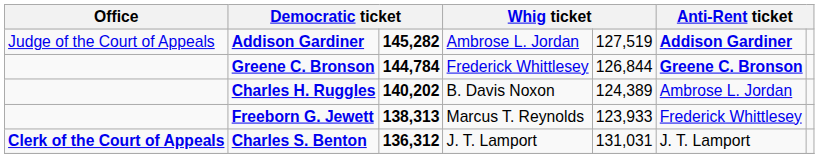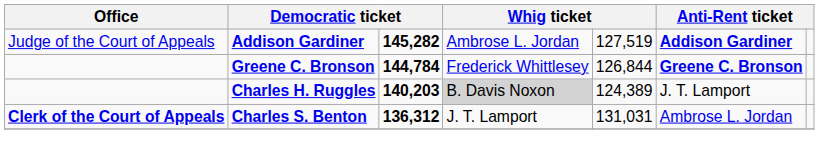 <table class=wikitable>
 <tr bgcolor=lightgrey>
 <th>Office</th>
 <th colspan="2" ><a href='#'>Democratic</a> ticket</th>
 <th colspan="2" ><a href='#'>Whig</a> ticket</th>
 <th colspan="2" ><a href='#'>Anti-Rent</a> ticket</th>
 </tr>
 <tr>
 <td><a href='#'>Judge of the Court of Appeals</a></td>
 <td><strong><a href='#'>Addison Gardiner</a></strong></td>
 <td align="right"><strong>145,282</strong></td>
 <td><a href='#'>Ambrose L. Jordan</a></td>
 <td align="right">127,519</td>
 <td><strong><a href='#'>Addison Gardiner</a></strong></td>
 <td align="right"></td>
 </tr>
 <tr>
 <td></td>
 <td><strong><a href='#'>Greene C. Bronson</a></strong></td>
 <td align="right"><strong>144,784</strong></td>
 <td><a href='#'>Frederick Whittlesey</a></td>
 <td align="right">126,844</td>
 <td><strong><a href='#'>Greene C. Bronson</a></strong></td>
 <td align="right"></td>
 </tr>
 <tr>
 <td></td>
 <td><strong><a href='#'>Charles H. Ruggles</a></strong></td>
-<td align="right"><strong>140,202</strong></td>
-<td>B. Davis Noxon</td>
+<td align="right"><strong>140,203</strong></td>
+<td style="background: lightgrey;">B. Davis Noxon</td>
 <td align="right">124,389</td>
-<td><a href='#'>Ambrose L. Jordan</a></td>
-<td align="right"></td>
-</tr>
-<tr>
-<td></td>
-<td><strong><a href='#'>Freeborn G. Jewett</a></strong></td>
-<td align="right"><strong>138,313</strong></td>
-<td>Marcus T. Reynolds</td>
-<td align="right">123,933</td>
-<td><a href='#'>Frederick Whittlesey</a></td>
+<td>J. T. Lamport</td>
 <td align="right"></td>
 </tr>
 <tr>
 <td><strong><a href='#'>Clerk of the Court of Appeals</a></strong></td>
 <td><strong><a href='#'>Charles S. Benton</a></strong></td>
 <td align="right"><strong>136,312</strong></td>
 <td>J. T. Lamport</td>
 <td align="right">131,031</td>
-<td>J. T. Lamport</td>
+<td><a href='#'>Ambrose L. Jordan</a></td>
 <td align="right"></td>
 </tr>
 <tr>
 </tr>
 </table>
